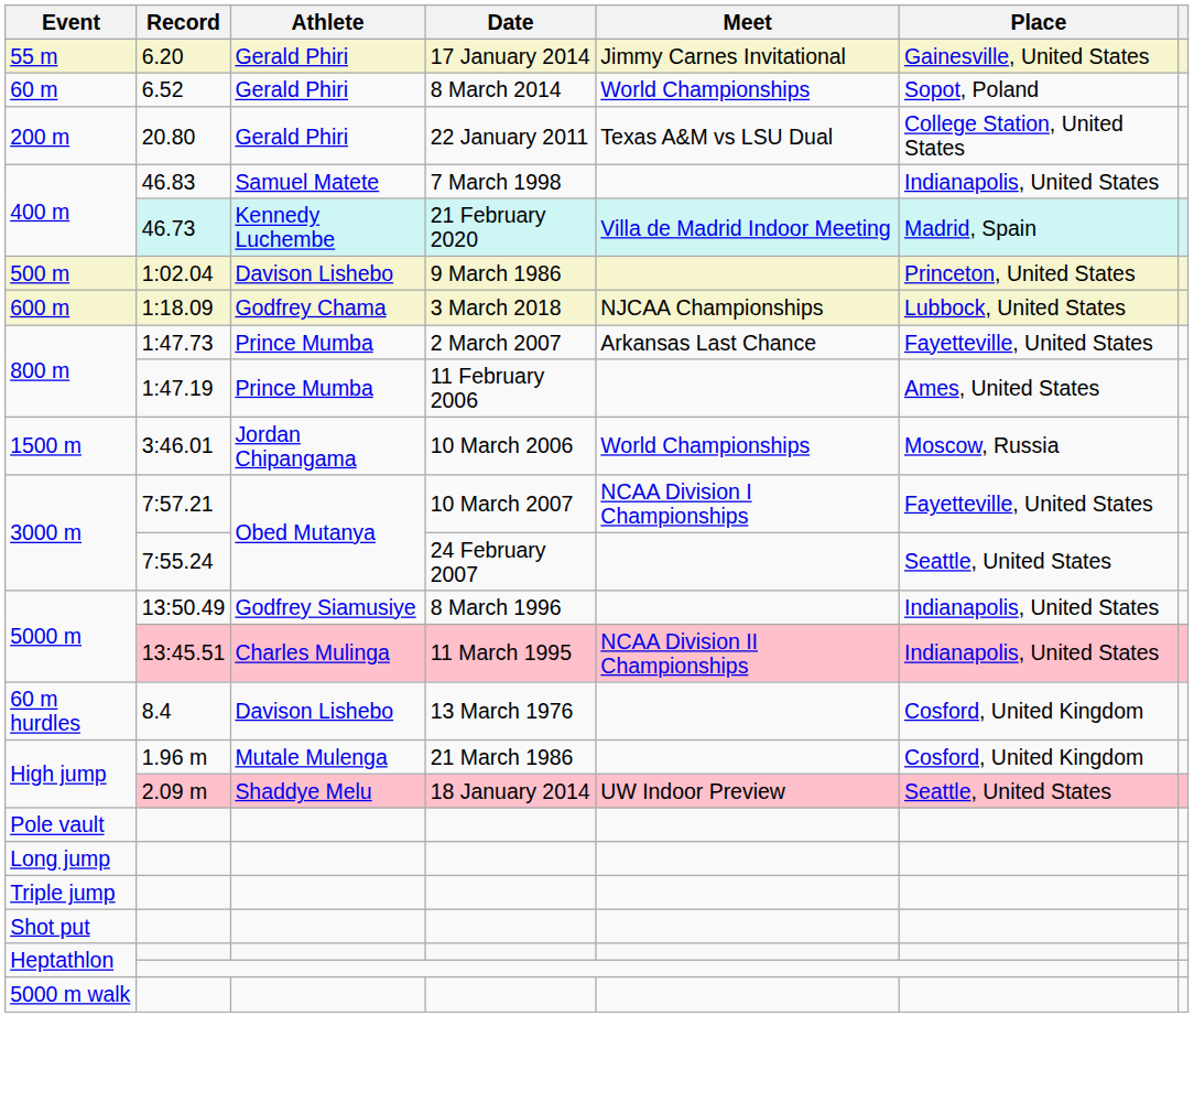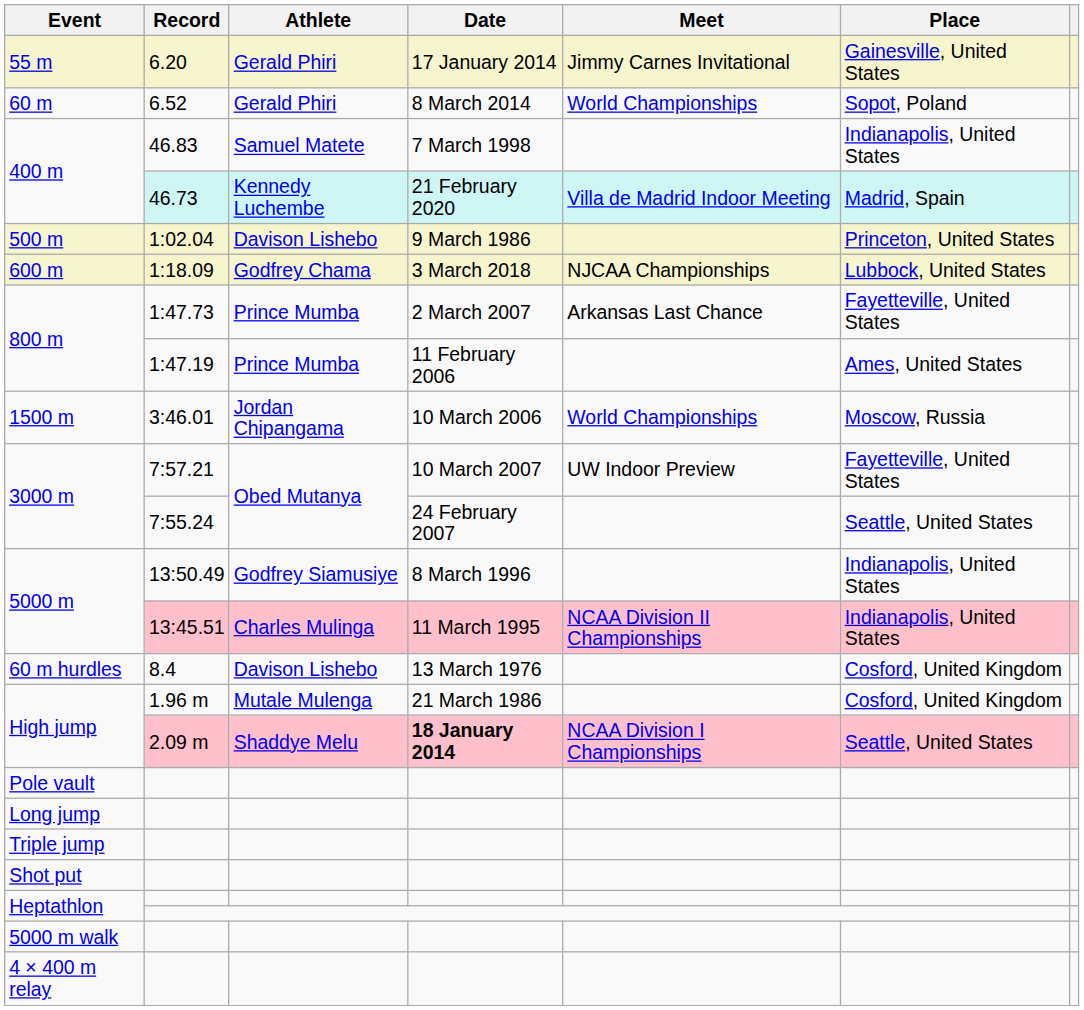 <table class="wikitable" style="font-size:95%; width: 95%;">
 <tr>
 <th>Event</th>
 <th>Record</th>
 <th>Athlete</th>
 <th>Date</th>
 <th>Meet</th>
 <th>Place</th>
 <th></th>
 </tr>
 <tr style="background:#f6F5CE;">
 <td><a href='#'>55 m</a></td>
 <td>6.20</td>
 <td><a href='#'>Gerald Phiri</a></td>
 <td>17 January 2014</td>
 <td>Jimmy Carnes Invitational</td>
 <td><a href='#'>Gainesville</a>, United States</td>
 <td></td>
 </tr>
 <tr>
 <td><a href='#'>60 m</a></td>
 <td>6.52</td>
 <td><a href='#'>Gerald Phiri</a></td>
 <td>8 March 2014</td>
 <td><a href='#'>World Championships</a></td>
 <td><a href='#'>Sopot</a>, Poland</td>
-<td></td>
-</tr>
-<tr>
-<td><a href='#'>200 m</a></td>
-<td>20.80</td>
-<td><a href='#'>Gerald Phiri</a></td>
-<td>22 January 2011</td>
-<td>Texas A&M vs LSU Dual</td>
-<td><a href='#'>College Station</a>, United States</td>
 <td></td>
 </tr>
 <tr>
 <td rowspan=2><a href='#'>400 m</a></td>
 <td>46.83</td>
 <td><a href='#'>Samuel Matete</a></td>
 <td>7 March 1998</td>
 <td></td>
 <td><a href='#'>Indianapolis</a>, United States</td>
 <td></td>
 </tr>
 <tr bgcolor=#CEF6F5>
 <td>46.73</td>
 <td><a href='#'>Kennedy Luchembe</a></td>
 <td>21 February 2020</td>
 <td><a href='#'>Villa de Madrid Indoor Meeting</a></td>
 <td><a href='#'>Madrid</a>, Spain</td>
 <td></td>
 </tr>
 <tr style="background:#f6F5CE;">
 <td><a href='#'>500 m</a></td>
 <td>1:02.04</td>
 <td><a href='#'>Davison Lishebo</a></td>
 <td>9 March 1986</td>
 <td></td>
 <td><a href='#'>Princeton</a>, United States</td>
 <td></td>
 </tr>
 <tr style="background:#f6F5CE;">
 <td><a href='#'>600 m</a></td>
 <td>1:18.09</td>
 <td><a href='#'>Godfrey Chama</a></td>
 <td>3 March 2018</td>
 <td>NJCAA Championships</td>
 <td><a href='#'>Lubbock</a>, United States</td>
 <td></td>
 </tr>
 <tr>
 <td rowspan=2><a href='#'>800 m</a></td>
 <td>1:47.73</td>
 <td><a href='#'>Prince Mumba</a></td>
 <td>2 March 2007</td>
 <td>Arkansas Last Chance</td>
 <td><a href='#'>Fayetteville</a>, United States</td>
 <td></td>
 </tr>
 <tr>
 <td>1:47.19 </td>
 <td><a href='#'>Prince Mumba</a></td>
 <td>11 February 2006</td>
 <td></td>
 <td><a href='#'>Ames</a>, United States</td>
 <td></td>
 </tr>
 <tr>
 <td><a href='#'>1500 m</a></td>
 <td>3:46.01</td>
 <td><a href='#'>Jordan Chipangama</a></td>
 <td>10 March 2006</td>
 <td><a href='#'>World Championships</a></td>
 <td><a href='#'>Moscow</a>, Russia</td>
 <td></td>
 </tr>
 <tr>
 <td rowspan=2><a href='#'>3000 m</a></td>
 <td>7:57.21</td>
 <td rowspan=2><a href='#'>Obed Mutanya</a></td>
 <td>10 March 2007</td>
-<td><a href='#'>NCAA Division I Championships</a></td>
+<td>UW Indoor Preview</td>
 <td><a href='#'>Fayetteville</a>, United States</td>
 <td></td>
 </tr>
 <tr>
 <td>7:55.24 </td>
 <td>24 February 2007</td>
 <td></td>
 <td><a href='#'>Seattle</a>, United States</td>
 <td></td>
 </tr>
 <tr>
 <td rowspan=2><a href='#'>5000 m</a></td>
 <td>13:50.49</td>
 <td><a href='#'>Godfrey Siamusiye</a></td>
 <td>8 March 1996</td>
 <td></td>
 <td><a href='#'>Indianapolis</a>, United States</td>
 <td></td>
 </tr>
 <tr style="background:pink">
 <td>13:45.51</td>
 <td><a href='#'>Charles Mulinga</a></td>
 <td>11 March 1995</td>
 <td><a href='#'>NCAA Division II Championships</a></td>
 <td><a href='#'>Indianapolis</a>, United States</td>
 <td></td>
 </tr>
 <tr>
 <td><a href='#'>60 m hurdles</a></td>
 <td>8.4</td>
 <td><a href='#'>Davison Lishebo</a></td>
 <td>13 March 1976</td>
 <td></td>
 <td><a href='#'>Cosford</a>, United Kingdom</td>
 <td></td>
 </tr>
 <tr>
 <td rowspan=2><a href='#'>High jump</a></td>
 <td>1.96 m</td>
 <td><a href='#'>Mutale Mulenga</a></td>
 <td>21 March 1986</td>
 <td></td>
 <td><a href='#'>Cosford</a>, United Kingdom</td>
 <td></td>
 </tr>
 <tr style="background:pink">
 <td>2.09 m</td>
 <td><a href='#'>Shaddye Melu</a></td>
-<td>18 January 2014</td>
-<td>UW Indoor Preview</td>
+<td><strong>18 January 2014</strong></td>
+<td><a href='#'>NCAA Division I Championships</a></td>
 <td><a href='#'>Seattle</a>, United States</td>
 <td></td>
 </tr>
 <tr>
 <td><a href='#'>Pole vault</a></td>
 <td></td>
 <td></td>
 <td></td>
 <td></td>
 <td></td>
 <td></td>
 </tr>
 <tr>
 <td><a href='#'>Long jump</a></td>
 <td></td>
 <td></td>
 <td></td>
 <td></td>
 <td></td>
 <td></td>
 </tr>
 <tr>
 <td><a href='#'>Triple jump</a></td>
 <td></td>
 <td></td>
 <td></td>
 <td></td>
 <td></td>
 <td></td>
 </tr>
 <tr>
 <td><a href='#'>Shot put</a></td>
 <td></td>
 <td></td>
 <td></td>
 <td></td>
 <td></td>
 <td></td>
 </tr>
 <tr>
 <td rowspan=2><a href='#'>Heptathlon</a></td>
 <td></td>
 <td></td>
 <td></td>
 <td></td>
 <td></td>
 <td></td>
 </tr>
 <tr>
 <td colspan=5></td>
 <td></td>
 </tr>
 <tr>
 <td><a href='#'>5000 m walk</a></td>
 <td></td>
 <td></td>
 <td></td>
 <td></td>
 <td></td>
 <td></td>
 </tr>
+<tr>
+<td><a href='#'>4 × 400 m relay</a></td>
+<td></td>
+<td></td>
+<td></td>
+<td></td>
+<td></td>
+<td></td>
+</tr>
 </table>
